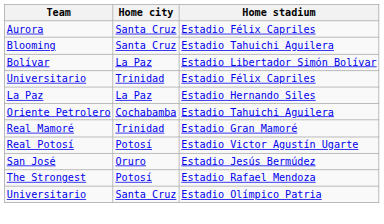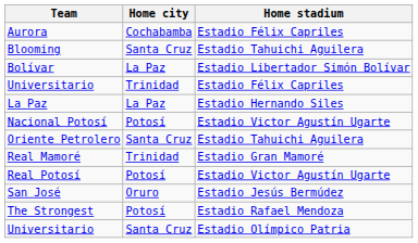 <table class="wikitable">
 <tr>
 <th>Team</th>
 <th>Home city</th>
 <th>Home stadium</th>
 </tr>
 <tr>
 <td><a href='#'>Aurora</a></td>
-<td><a href='#'>Santa Cruz</a></td>
+<td><a href='#'>Cochabamba</a></td>
 <td><a href='#'>Estadio Félix Capriles</a></td>
 </tr>
 <tr>
 <td><a href='#'>Blooming</a></td>
 <td><a href='#'>Santa Cruz</a></td>
 <td><a href='#'>Estadio Tahuichi Aguilera</a></td>
 </tr>
 <tr>
 <td><a href='#'>Bolívar</a></td>
 <td><a href='#'>La Paz</a></td>
 <td><a href='#'>Estadio Libertador Simón Bolívar</a></td>
 </tr>
 <tr>
 <td><a href='#'>Universitario</a></td>
 <td><a href='#'>Trinidad</a></td>
 <td><a href='#'>Estadio Félix Capriles</a></td>
 </tr>
 <tr>
 <td><a href='#'>La Paz</a></td>
 <td><a href='#'>La Paz</a></td>
 <td><a href='#'>Estadio Hernando Siles</a></td>
 </tr>
 <tr>
+<td><a href='#'>Nacional Potosí</a></td>
+<td><a href='#'>Potosí</a></td>
+<td><a href='#'>Estadio Victor Agustín Ugarte</a></td>
+</tr>
+<tr>
 <td><a href='#'>Oriente Petrolero</a></td>
-<td><a href='#'>Cochabamba</a></td>
+<td><a href='#'>Santa Cruz</a></td>
 <td><a href='#'>Estadio Tahuichi Aguilera</a></td>
 </tr>
 <tr>
 <td><a href='#'>Real Mamoré</a></td>
 <td><a href='#'>Trinidad</a></td>
 <td><a href='#'>Estadio Gran Mamoré</a></td>
 </tr>
 <tr>
 <td><a href='#'>Real Potosí</a></td>
 <td><a href='#'>Potosí</a></td>
 <td><a href='#'>Estadio Victor Agustín Ugarte</a></td>
 </tr>
 <tr>
 <td><a href='#'>San José</a></td>
 <td><a href='#'>Oruro</a></td>
 <td><a href='#'>Estadio Jesús Bermúdez</a></td>
 </tr>
 <tr>
 <td><a href='#'>The Strongest</a></td>
 <td><a href='#'>Potosí</a></td>
 <td><a href='#'>Estadio Rafael Mendoza</a></td>
 </tr>
 <tr>
 <td><a href='#'>Universitario</a></td>
 <td><a href='#'>Santa Cruz</a></td>
 <td><a href='#'>Estadio Olímpico Patria</a></td>
 </tr>
 </table>
